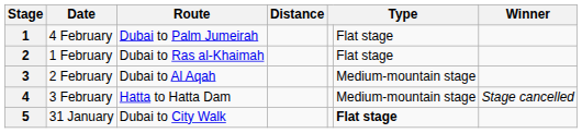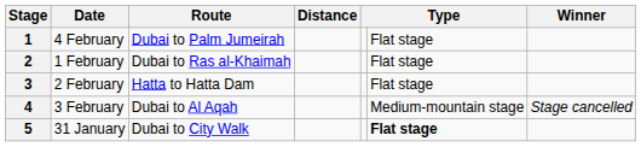 <table class="wikitable">
 <tr>
 <th scope="col">Stage</th>
 <th scope="col">Date</th>
 <th scope="col">Route</th>
 <th scope="col">Distance</th>
 <th colspan="2" scope="col">Type</th>
 <th scope="col">Winner</th>
 </tr>
 <tr>
 <th scope="row">1</th>
 <td>4 February</td>
 <td><a href='#'>Dubai</a> to <a href='#'>Palm Jumeirah</a></td>
 <td style="text-align:center;"></td>
 <td></td>
 <td>Flat stage</td>
 <td></td>
 </tr>
 <tr>
 <th scope="row">2</th>
 <td>1 February</td>
 <td>Dubai to <a href='#'>Ras al-Khaimah</a></td>
 <td style="text-align:center;"></td>
 <td></td>
 <td>Flat stage</td>
 <td></td>
 </tr>
 <tr>
 <th scope="row">3</th>
 <td>2 February</td>
-<td>Dubai to <a href='#'>Al Aqah</a></td>
+<td><a href='#'>Hatta</a> to Hatta Dam</td>
 <td style="text-align:center;"></td>
 <td></td>
-<td>Medium-mountain stage</td>
+<td>Flat stage</td>
 <td></td>
 </tr>
 <tr>
 <th scope="row">4</th>
 <td>3 February</td>
-<td><a href='#'>Hatta</a> to Hatta Dam</td>
+<td>Dubai to <a href='#'>Al Aqah</a></td>
 <td style="text-align:center;"></td>
 <td></td>
 <td>Medium-mountain stage</td>
 <td><em>Stage cancelled</em></td>
 </tr>
 <tr>
 <th scope="row">5</th>
 <td>31 January</td>
 <td>Dubai to <a href='#'>City Walk</a></td>
 <td style="text-align:center;"></td>
 <td></td>
 <td><strong>Flat stage</strong></td>
 <td></td>
 </tr>
 </table>
